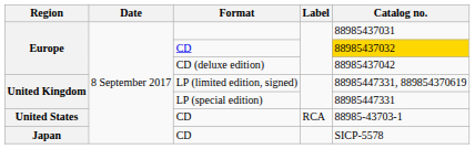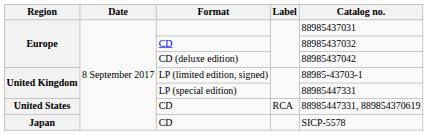 <table class="wikitable plainrowheaders">
 <tr>
 <th scope="col">Region</th>
 <th scope="col">Date</th>
 <th scope="col">Format</th>
 <th scope="col">Label</th>
 <th scope="col">Catalog no.</th>
 </tr>
 <tr>
 <th rowspan="3" scope="row">Europe</th>
 <td rowspan="8">8 September 2017</td>
 <td></td>
 <td rowspan="3"></td>
 <td>88985437031</td>
 </tr>
 <tr>
 <td><a href='#'>CD</a></td>
-<td style="background: gold;">88985437032</td>
+<td>88985437032</td>
 </tr>
 <tr>
 <td>CD (deluxe edition)</td>
 <td>88985437042</td>
 </tr>
 <tr>
 <th scope="row" rowspan="2">United Kingdom</th>
 <td>LP (limited edition, signed)</td>
 <td rowspan="2"></td>
-<td>88985447331, 889854370619</td>
+<td>88985-43703-1</td>
 </tr>
 <tr>
 <td>LP (special edition)</td>
 <td>88985447331</td>
 </tr>
 <tr>
 <th scope="row">United States</th>
 <td>CD</td>
 <td>RCA</td>
-<td>88985-43703-1</td>
+<td>88985447331, 889854370619</td>
 </tr>
 <tr>
 <th scope="row">Japan</th>
 <td>CD</td>
 <td></td>
 <td>SICP-5578</td>
 </tr>
 </table>
